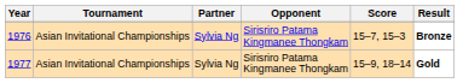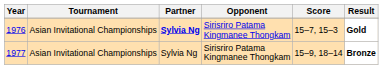 <table class="sortable wikitable" style="font-size:90%;">
 <tr>
 <th>Year</th>
 <th>Tournament</th>
 <th>Partner</th>
 <th>Opponent</th>
 <th>Score</th>
 <th>Result</th>
 </tr>
 <tr>
 </tr>
 <tr style="background:#FFE0AF">
 <td align="center"><a href='#'>1976</a></td>
 <td align="left">Asian Invitational Championships</td>
-<td align="left"> <a href='#'>Sylvia Ng</a></td>
+<td align="left"><strong> <a href='#'>Sylvia Ng</a></strong></td>
 <td align="left"> <a href='#'>Sirisriro Patama</a><br> <a href='#'>Kingmanee Thongkam</a></td>
 <td align="left">15–7, 15–3</td>
-<td style="text-align:left; background:white"> <strong>Bronze</strong></td>
+<td style="text-align:left; background:white"> <strong>Gold</strong></td>
 </tr>
 <tr style="background:#FFE0AF">
 <td align="center"><a href='#'>1977</a></td>
 <td align="left">Asian Invitational Championships</td>
 <td align="left"> Sylvia Ng</td>
 <td align="left"> Sirisriro Patama<br> Kingmanee Thongkam</td>
 <td align="left">15–9, 18–14</td>
-<td style="text-align:left; background:white"> <strong>Gold</strong></td>
+<td style="text-align:left; background:white"> <strong>Bronze</strong></td>
 </tr>
 </table>
